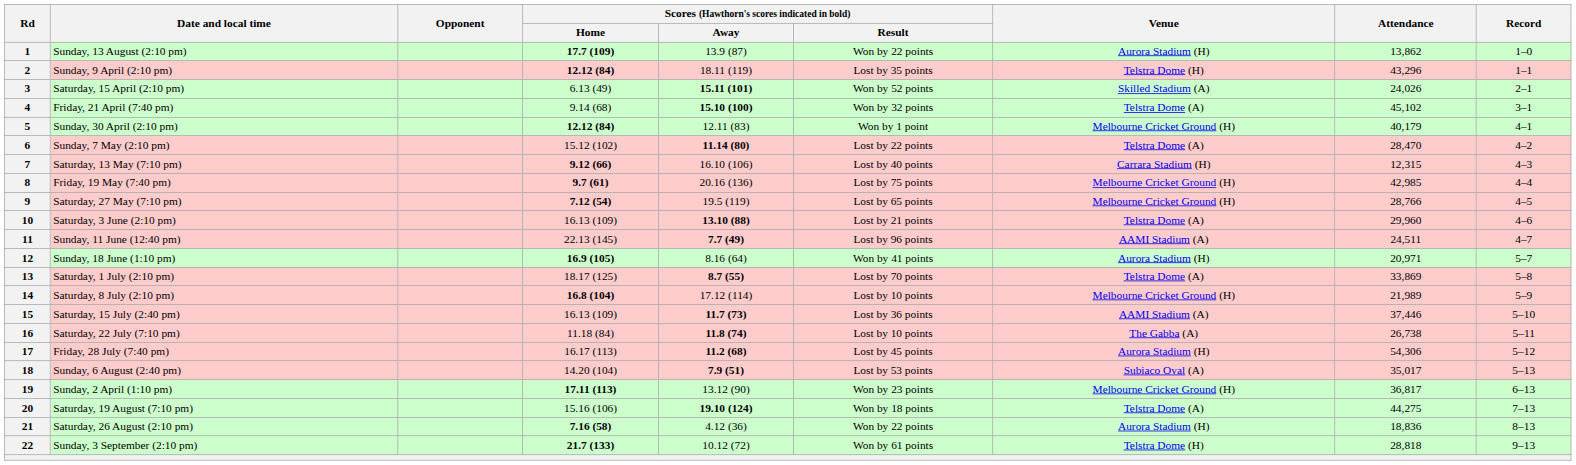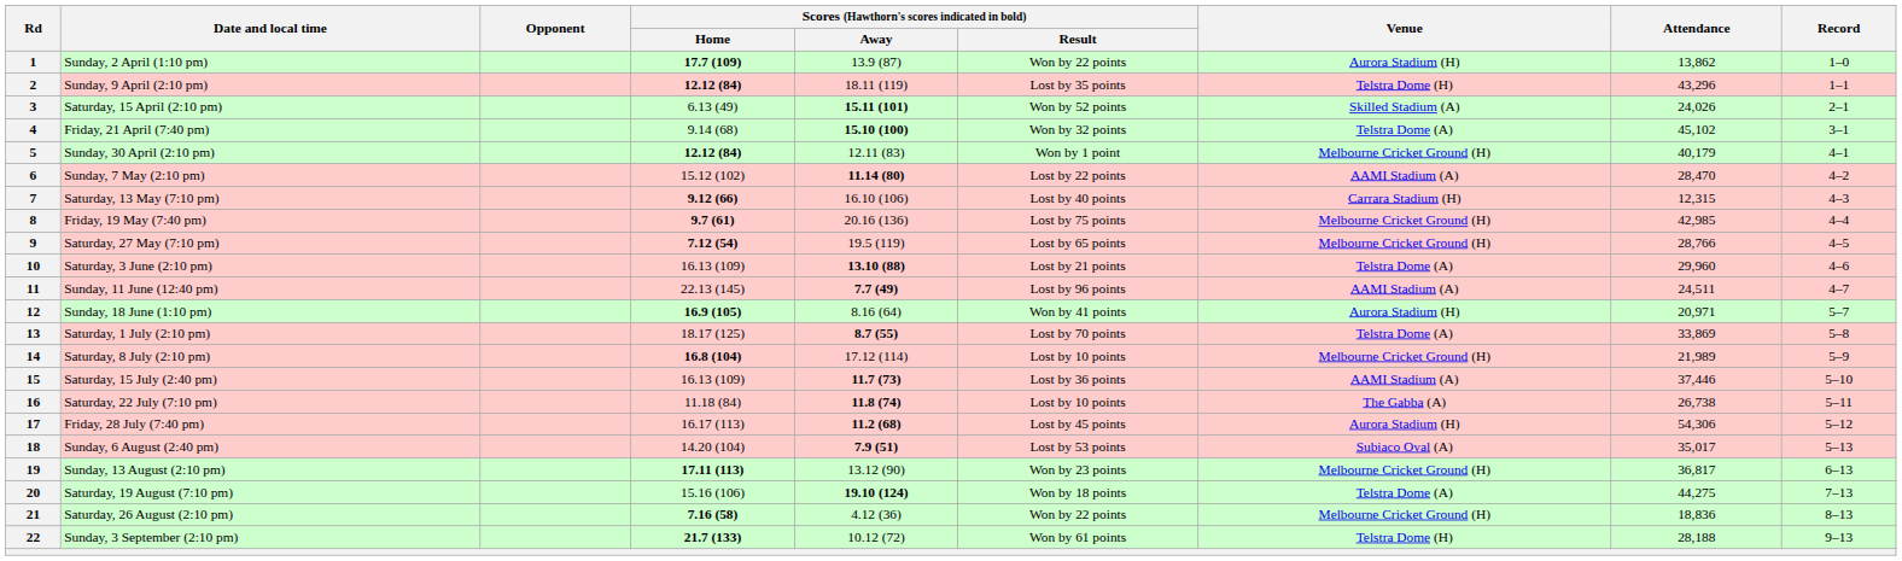 <table class="wikitable" style="font-size:90%; text-align:center; width: 100%; margin-left: auto; margin-right: auto">
 <tr>
 <th rowspan="2">Rd</th>
 <th rowspan="2">Date and local time</th>
 <th rowspan="2">Opponent</th>
 <th colspan="3">Scores <small>(Hawthorn's scores indicated in bold)</small></th>
 <th rowspan="2">Venue</th>
 <th rowspan="2">Attendance</th>
 <th rowspan="2">Record</th>
 </tr>
 <tr>
 <th>Home</th>
 <th>Away</th>
 <th>Result</th>
 </tr>
 <tr style="background:#cfc">
 <th>1</th>
-<td align=left>Sunday, 13 August (2:10 pm)</td>
+<td align=left>Sunday, 2 April (1:10 pm)</td>
 <td align=left></td>
 <td><strong>17.7 (109)</strong></td>
 <td>13.9 (87)</td>
 <td>Won by 22 points</td>
 <td><a href='#'>Aurora Stadium</a> (H)</td>
 <td>13,862</td>
 <td>1–0</td>
 </tr>
 <tr style="background:#fcc">
 <th>2</th>
 <td align=left>Sunday, 9 April (2:10 pm)</td>
 <td align=left></td>
 <td><strong>12.12 (84)</strong></td>
 <td>18.11 (119)</td>
 <td>Lost by 35 points</td>
 <td><a href='#'>Telstra Dome</a> (H)</td>
 <td>43,296</td>
 <td>1–1</td>
 </tr>
 <tr style="background:#cfc">
 <th>3</th>
 <td align=left>Saturday, 15 April (2:10 pm)</td>
 <td align=left></td>
 <td>6.13 (49)</td>
 <td><strong>15.11 (101)</strong></td>
 <td>Won by 52 points</td>
 <td><a href='#'>Skilled Stadium</a> (A)</td>
 <td>24,026</td>
 <td>2–1</td>
 </tr>
 <tr style="background:#cfc">
 <th>4</th>
 <td align=left>Friday, 21 April (7:40 pm)</td>
 <td align=left></td>
 <td>9.14 (68)</td>
 <td><strong>15.10 (100)</strong></td>
 <td>Won by 32 points</td>
 <td><a href='#'>Telstra Dome</a> (A)</td>
 <td>45,102</td>
 <td>3–1</td>
 </tr>
 <tr style="background:#cfc">
 <th>5</th>
 <td align=left>Sunday, 30 April (2:10 pm)</td>
 <td align=left></td>
 <td><strong>12.12 (84)</strong></td>
 <td>12.11 (83)</td>
 <td>Won by 1 point</td>
 <td><a href='#'>Melbourne Cricket Ground</a> (H)</td>
 <td>40,179</td>
 <td>4–1</td>
 </tr>
 <tr style="background:#fcc">
 <th>6</th>
 <td align=left>Sunday, 7 May (2:10 pm)</td>
 <td align=left></td>
 <td>15.12 (102)</td>
 <td><strong>11.14 (80)</strong></td>
 <td>Lost by 22 points</td>
-<td><a href='#'>Telstra Dome</a> (A)</td>
+<td><a href='#'>AAMI Stadium</a> (A)</td>
 <td>28,470</td>
 <td>4–2</td>
 </tr>
 <tr style="background:#fcc">
 <th>7</th>
 <td align=left>Saturday, 13 May (7:10 pm)</td>
 <td align=left></td>
 <td><strong>9.12 (66)</strong></td>
 <td>16.10 (106)</td>
 <td>Lost by 40 points</td>
 <td><a href='#'>Carrara Stadium</a> (H)</td>
 <td>12,315</td>
 <td>4–3</td>
 </tr>
 <tr style="background:#fcc">
 <th>8</th>
 <td align=left>Friday, 19 May (7:40 pm)</td>
 <td align=left></td>
 <td><strong>9.7 (61)</strong></td>
 <td>20.16 (136)</td>
 <td>Lost by 75 points</td>
 <td><a href='#'>Melbourne Cricket Ground</a> (H)</td>
 <td>42,985</td>
 <td>4–4</td>
 </tr>
 <tr style="background:#fcc">
 <th>9</th>
 <td align=left>Saturday, 27 May (7:10 pm)</td>
 <td align=left></td>
 <td><strong>7.12 (54)</strong></td>
 <td>19.5 (119)</td>
 <td>Lost by 65 points</td>
 <td><a href='#'>Melbourne Cricket Ground</a> (H)</td>
 <td>28,766</td>
 <td>4–5</td>
 </tr>
 <tr style="background:#fcc">
 <th>10</th>
 <td align=left>Saturday, 3 June (2:10 pm)</td>
 <td align=left></td>
 <td>16.13 (109)</td>
 <td><strong>13.10 (88)</strong></td>
 <td>Lost by 21 points</td>
 <td><a href='#'>Telstra Dome</a> (A)</td>
 <td>29,960</td>
 <td>4–6</td>
 </tr>
 <tr style="background:#fcc">
 <th>11</th>
 <td align=left>Sunday, 11 June (12:40 pm)</td>
 <td align=left></td>
 <td>22.13 (145)</td>
 <td><strong>7.7 (49)</strong></td>
 <td>Lost by 96 points</td>
 <td><a href='#'>AAMI Stadium</a> (A)</td>
 <td>24,511</td>
 <td>4–7</td>
 </tr>
 <tr style="background:#cfc">
 <th>12</th>
 <td align=left>Sunday, 18 June (1:10 pm)</td>
 <td align=left></td>
 <td><strong>16.9 (105)</strong></td>
 <td>8.16 (64)</td>
 <td>Won by 41 points</td>
 <td><a href='#'>Aurora Stadium</a> (H)</td>
 <td>20,971</td>
 <td>5–7</td>
 </tr>
 <tr style="background:#fcc">
 <th>13</th>
 <td align=left>Saturday, 1 July (2:10 pm)</td>
 <td align=left></td>
 <td>18.17 (125)</td>
 <td><strong>8.7 (55)</strong></td>
 <td>Lost by 70 points</td>
 <td><a href='#'>Telstra Dome</a> (A)</td>
 <td>33,869</td>
 <td>5–8</td>
 </tr>
 <tr style="background:#fcc">
 <th>14</th>
 <td align=left>Saturday, 8 July (2:10 pm)</td>
 <td align=left></td>
 <td><strong>16.8 (104)</strong></td>
 <td>17.12 (114)</td>
 <td>Lost by 10 points</td>
 <td><a href='#'>Melbourne Cricket Ground</a> (H)</td>
 <td>21,989</td>
 <td>5–9</td>
 </tr>
 <tr style="background:#fcc">
 <th>15</th>
 <td align=left>Saturday, 15 July (2:40 pm)</td>
 <td align=left></td>
 <td>16.13 (109)</td>
 <td><strong>11.7 (73)</strong></td>
 <td>Lost by 36 points</td>
 <td><a href='#'>AAMI Stadium</a> (A)</td>
 <td>37,446</td>
 <td>5–10</td>
 </tr>
 <tr style="background:#fcc">
 <th>16</th>
 <td align=left>Saturday, 22 July (7:10 pm)</td>
 <td align=left></td>
 <td>11.18 (84)</td>
 <td><strong>11.8 (74)</strong></td>
 <td>Lost by 10 points</td>
 <td><a href='#'>The Gabba</a> (A)</td>
 <td>26,738</td>
 <td>5–11</td>
 </tr>
 <tr style="background:#fcc">
 <th>17</th>
 <td align=left>Friday, 28 July (7:40 pm)</td>
 <td align=left></td>
 <td>16.17 (113)</td>
 <td><strong>11.2 (68)</strong></td>
 <td>Lost by 45 points</td>
 <td><a href='#'>Aurora Stadium</a> (H)</td>
 <td>54,306</td>
 <td>5–12</td>
 </tr>
 <tr style="background:#fcc">
 <th>18</th>
 <td align=left>Sunday, 6 August (2:40 pm)</td>
 <td align=left></td>
 <td>14.20 (104)</td>
 <td><strong>7.9 (51)</strong></td>
 <td>Lost by 53 points</td>
 <td><a href='#'>Subiaco Oval</a> (A)</td>
 <td>35,017</td>
 <td>5–13</td>
 </tr>
 <tr style="background:#cfc">
 <th>19</th>
-<td align=left>Sunday, 2 April (1:10 pm)</td>
+<td align=left>Sunday, 13 August (2:10 pm)</td>
 <td align=left></td>
 <td><strong>17.11 (113)</strong></td>
 <td>13.12 (90)</td>
 <td>Won by 23 points</td>
 <td><a href='#'>Melbourne Cricket Ground</a> (H)</td>
 <td>36,817</td>
 <td>6–13</td>
 </tr>
 <tr style="background:#cfc">
 <th>20</th>
 <td align=left>Saturday, 19 August (7:10 pm)</td>
 <td align=left></td>
 <td>15.16 (106)</td>
 <td><strong>19.10 (124)</strong></td>
 <td>Won by 18 points</td>
 <td><a href='#'>Telstra Dome</a> (A)</td>
 <td>44,275</td>
 <td>7–13</td>
 </tr>
 <tr style="background:#cfc">
 <th>21</th>
 <td align=left>Saturday, 26 August (2:10 pm)</td>
 <td align=left></td>
 <td><strong>7.16 (58)</strong></td>
 <td>4.12 (36)</td>
 <td>Won by 22 points</td>
-<td><a href='#'>Aurora Stadium</a> (H)</td>
+<td><a href='#'>Melbourne Cricket Ground</a> (H)</td>
 <td>18,836</td>
 <td>8–13</td>
 </tr>
 <tr style="background:#cfc">
 <th>22</th>
 <td align=left>Sunday, 3 September (2:10 pm)</td>
 <td align=left></td>
 <td><strong>21.7 (133)</strong></td>
 <td>10.12 (72)</td>
 <td>Won by 61 points</td>
 <td><a href='#'>Telstra Dome</a> (H)</td>
-<td>28,818</td>
+<td>28,188</td>
 <td>9–13</td>
 </tr>
 <tr>
 <th colspan=9></th>
 </tr>
 </table>
